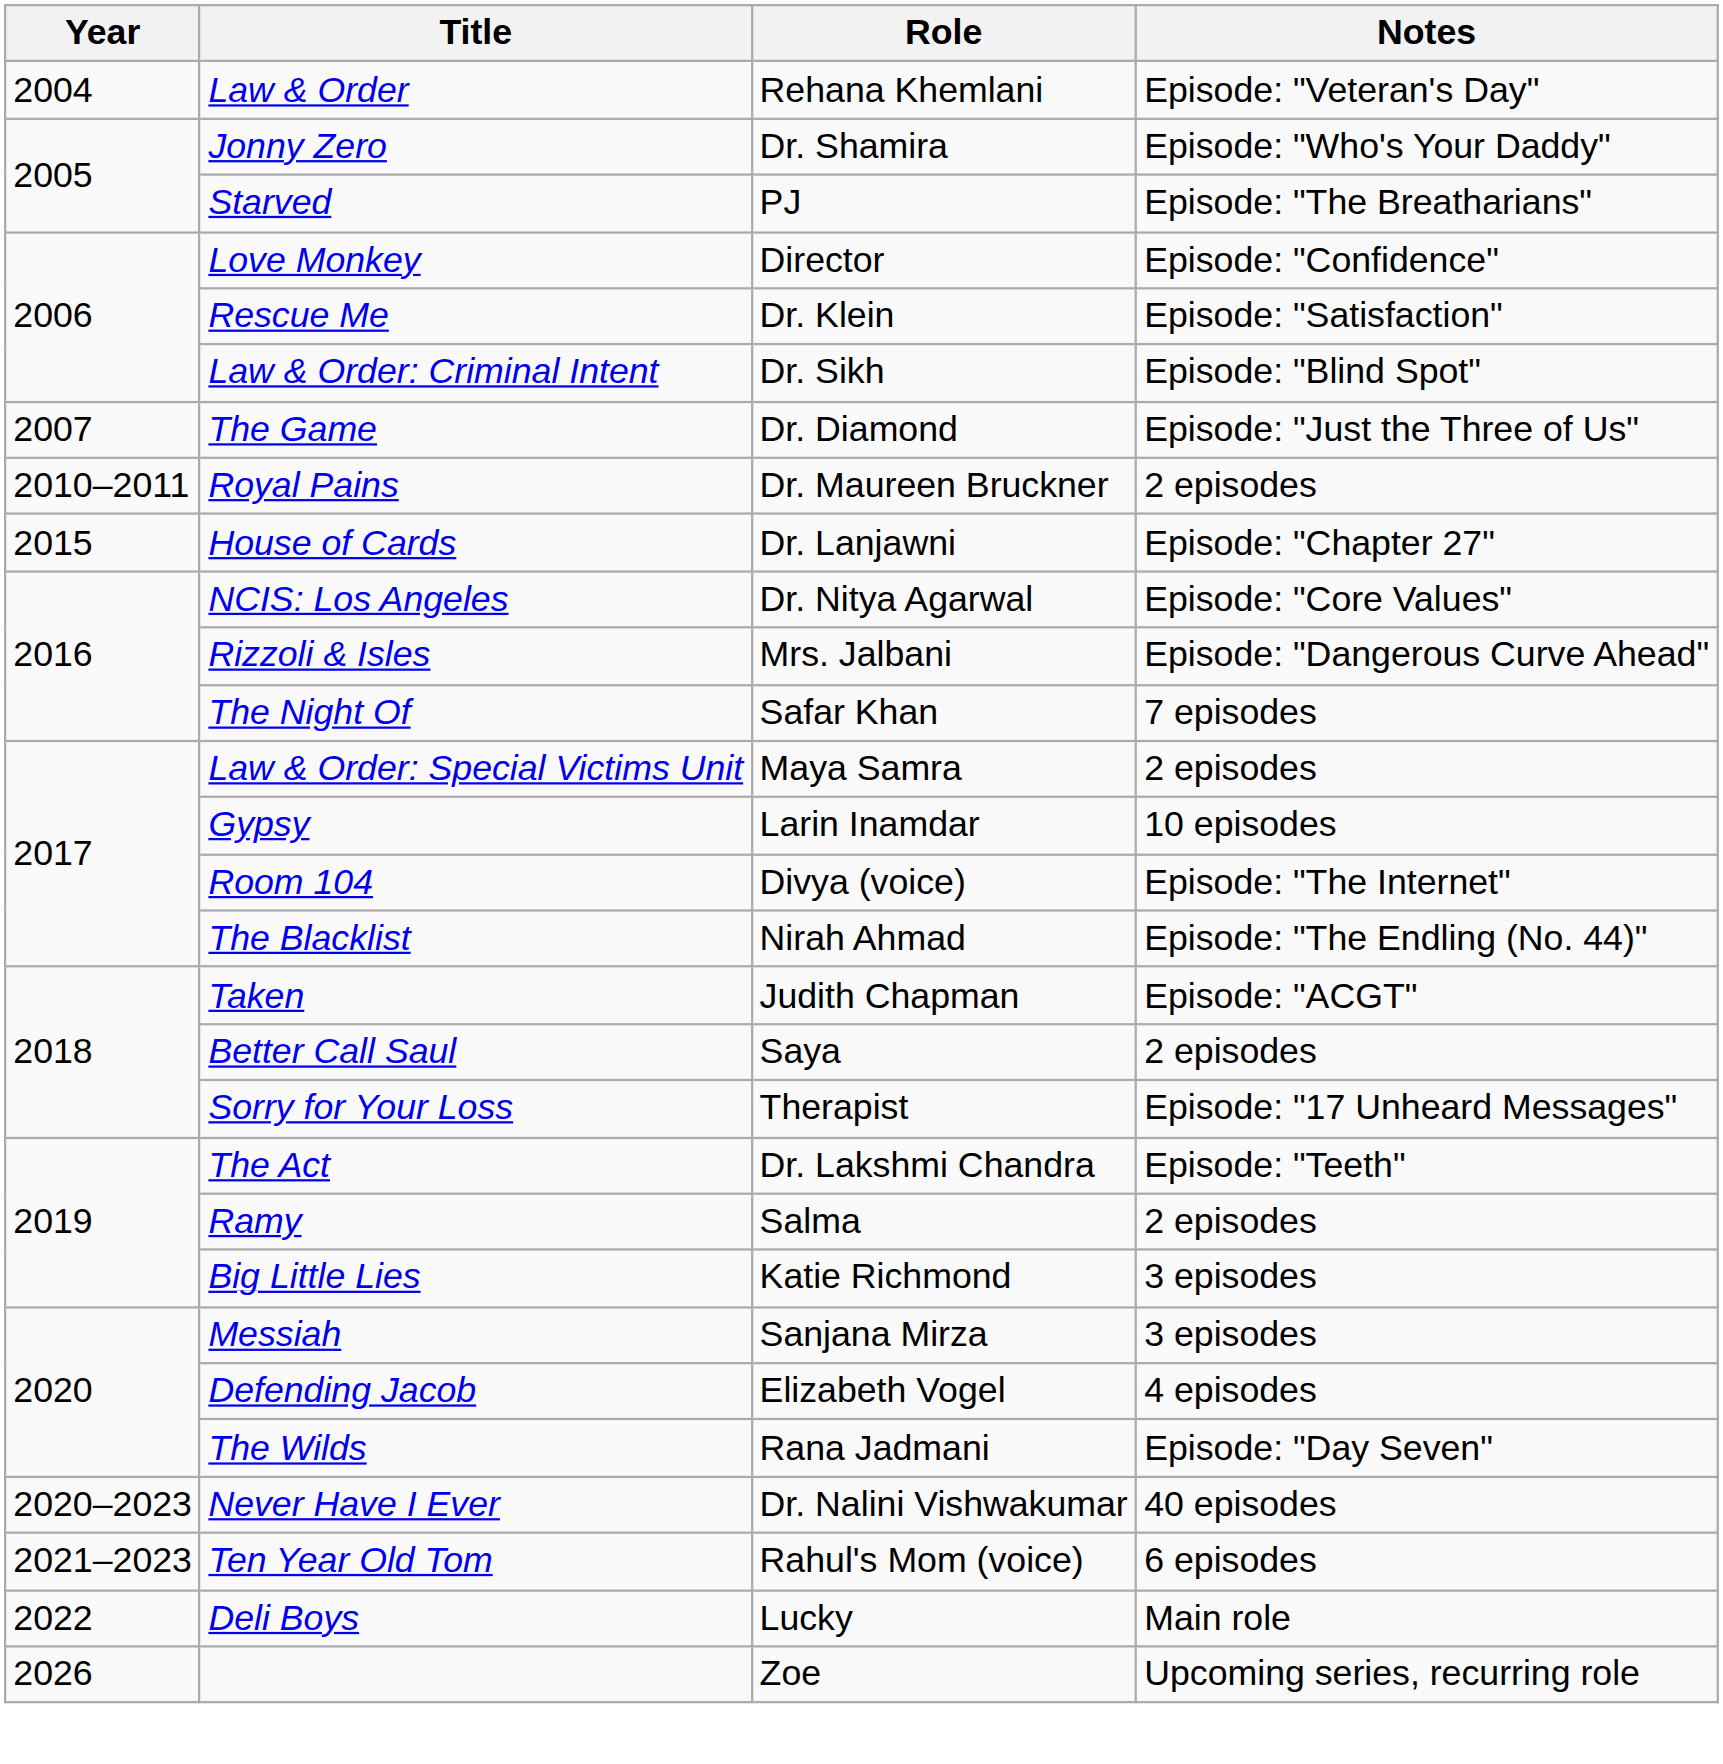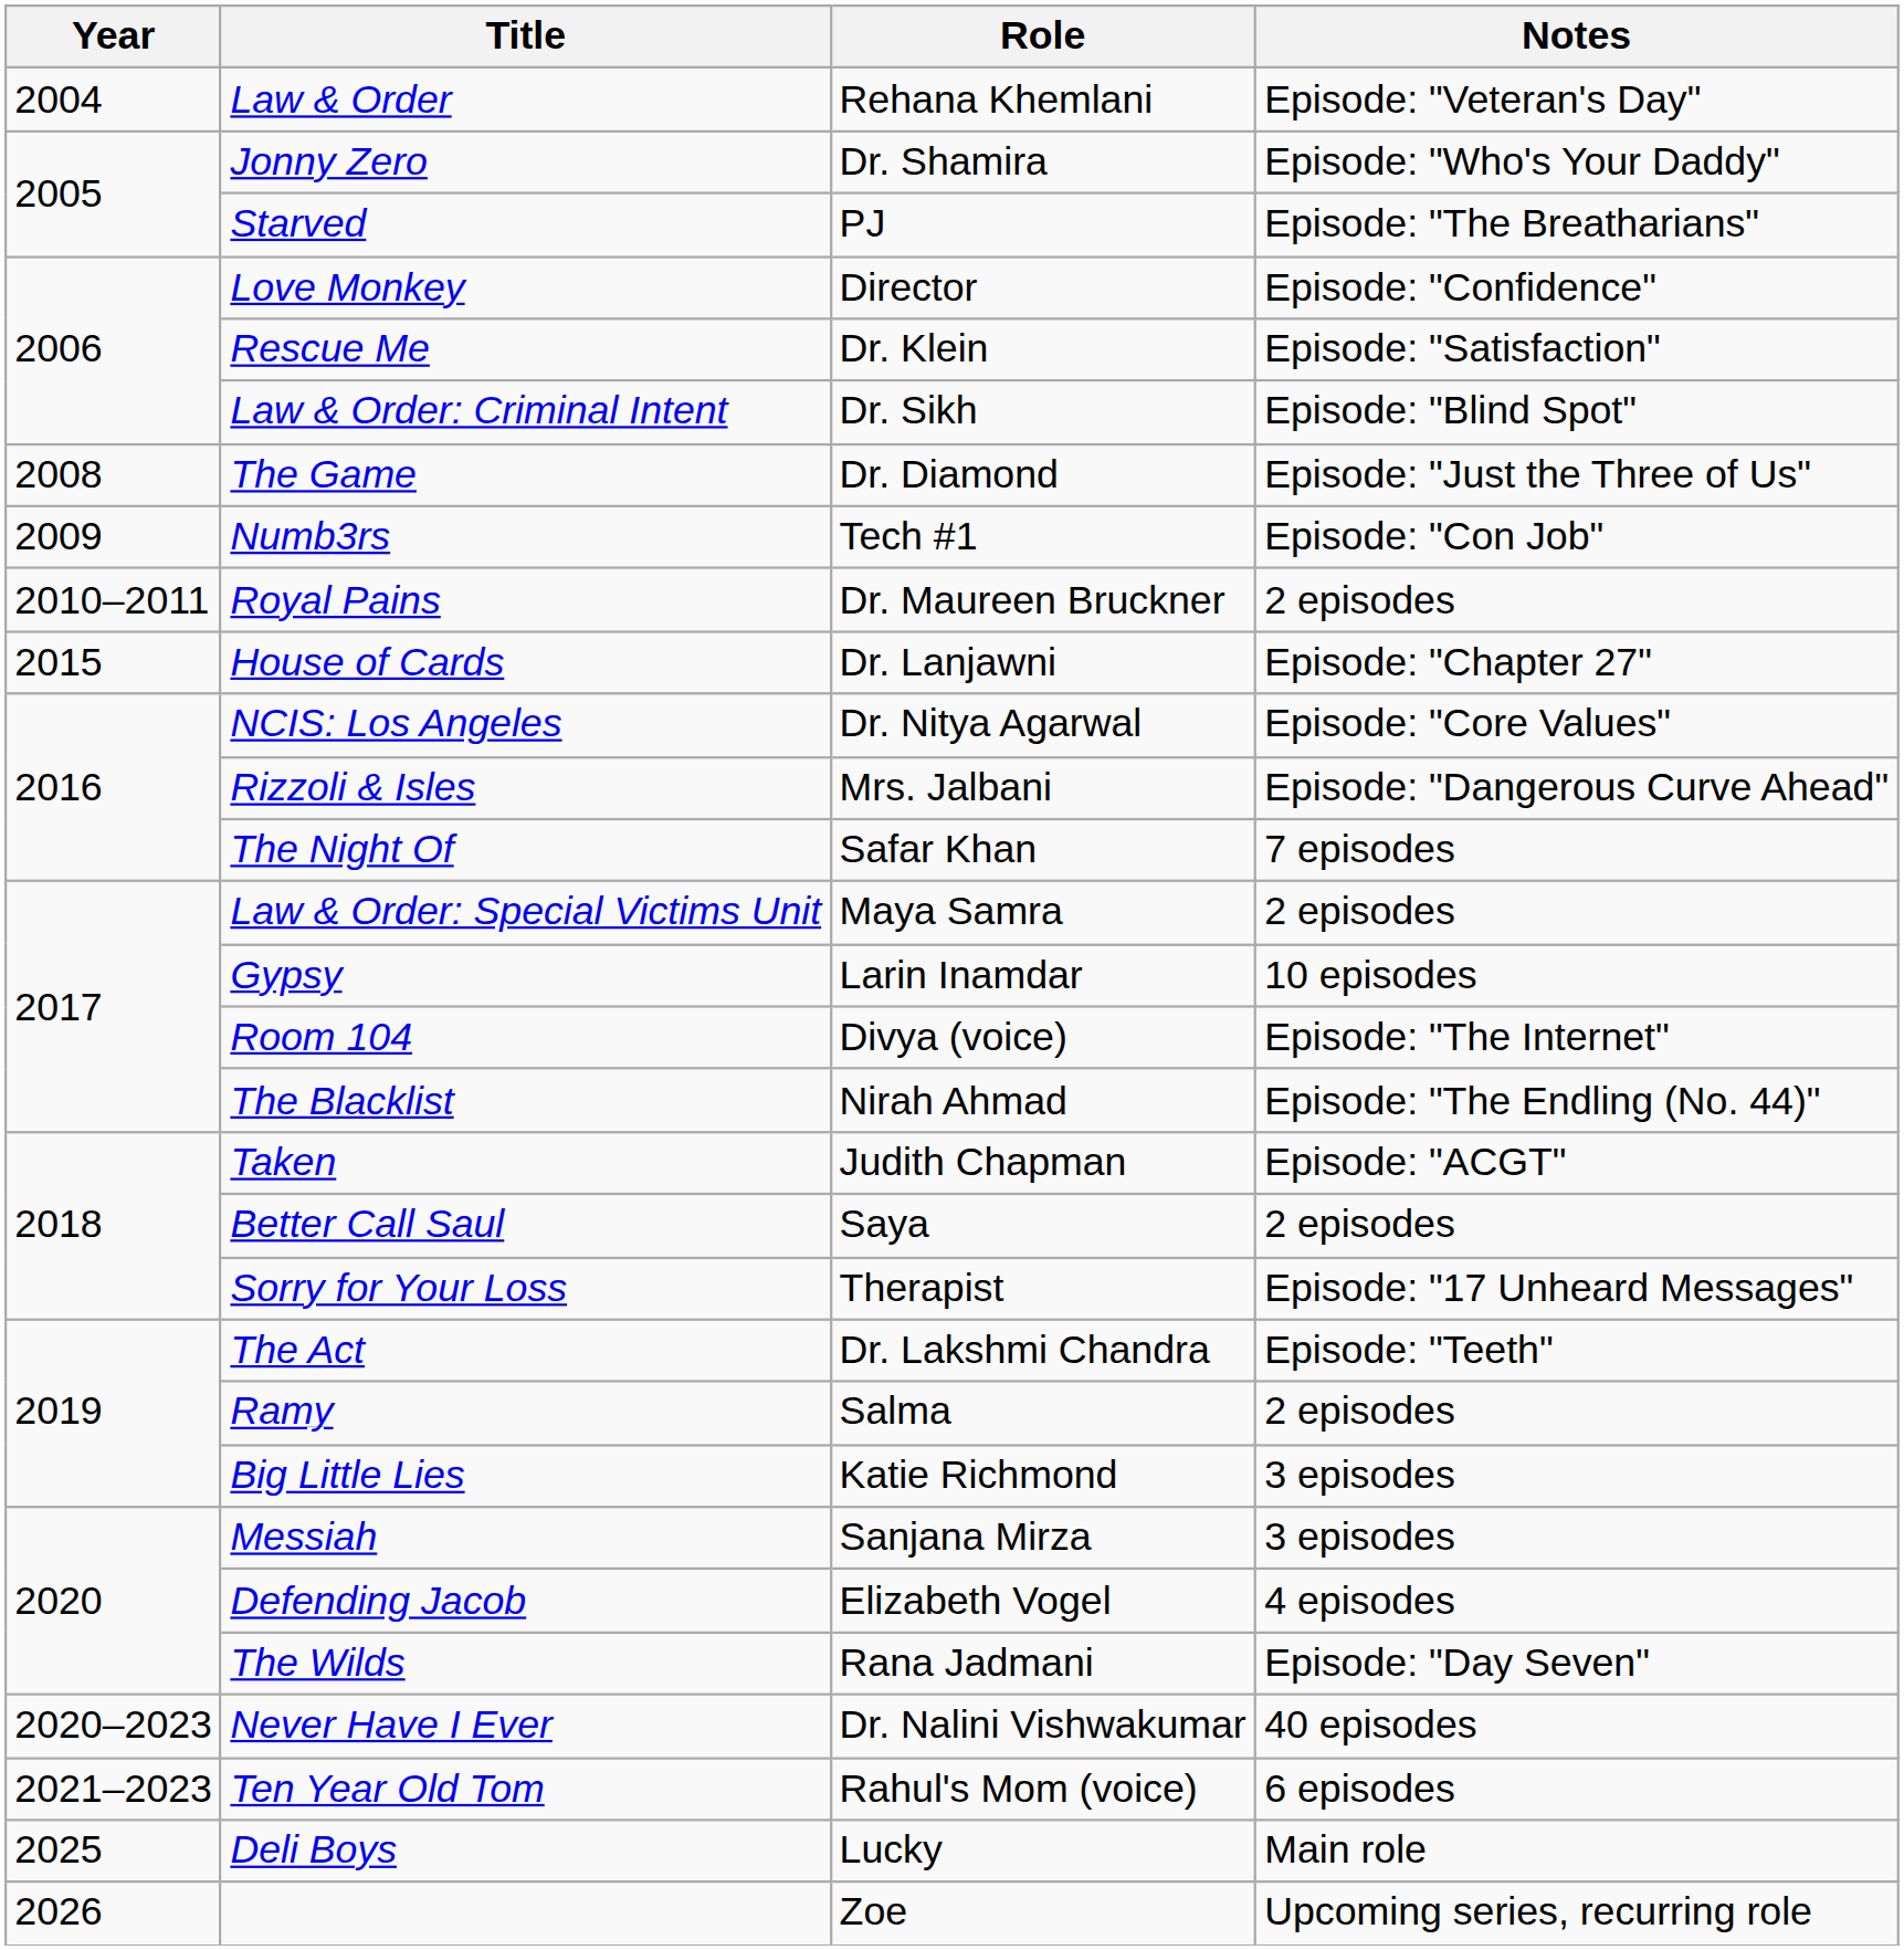 <table class="wikitable sortable">
 <tr>
 <th>Year</th>
 <th>Title</th>
 <th>Role</th>
 <th class="unsortable">Notes</th>
 </tr>
 <tr>
 <td>2004</td>
 <td><em><a href='#'>Law & Order</a></em></td>
 <td>Rehana Khemlani</td>
 <td>Episode: "Veteran's Day"</td>
 </tr>
 <tr>
 <td rowspan="2">2005</td>
 <td><em><a href='#'>Jonny Zero</a></em></td>
 <td>Dr. Shamira</td>
 <td>Episode: "Who's Your Daddy"</td>
 </tr>
 <tr>
 <td><em><a href='#'>Starved</a></em></td>
 <td>PJ</td>
 <td>Episode: "The Breatharians"</td>
 </tr>
 <tr>
 <td rowspan="3">2006</td>
 <td><em><a href='#'>Love Monkey</a></em></td>
 <td>Director</td>
 <td>Episode: "Confidence"</td>
 </tr>
 <tr>
 <td><em><a href='#'>Rescue Me</a></em></td>
 <td>Dr. Klein</td>
 <td>Episode: "Satisfaction"</td>
 </tr>
 <tr>
 <td><em><a href='#'>Law & Order: Criminal Intent</a></em></td>
 <td>Dr. Sikh</td>
 <td>Episode: "Blind Spot"</td>
 </tr>
 <tr>
-<td>2007</td>
+<td>2008</td>
 <td><em><a href='#'>The Game</a></em></td>
 <td>Dr. Diamond</td>
 <td>Episode: "Just the Three of Us"</td>
+</tr>
+<tr>
+<td>2009</td>
+<td><em><a href='#'>Numb3rs</a></em></td>
+<td>Tech #1</td>
+<td>Episode: "Con Job"</td>
 </tr>
 <tr>
 <td>2010–2011</td>
 <td><em><a href='#'>Royal Pains</a></em></td>
 <td>Dr. Maureen Bruckner</td>
 <td>2 episodes</td>
 </tr>
 <tr>
 <td>2015</td>
 <td><em><a href='#'>House of Cards</a></em></td>
 <td>Dr. Lanjawni</td>
 <td>Episode: "Chapter 27"</td>
 </tr>
 <tr>
 <td rowspan="3">2016</td>
 <td><em><a href='#'>NCIS: Los Angeles</a></em></td>
 <td>Dr. Nitya Agarwal</td>
 <td>Episode: "Core Values"</td>
 </tr>
 <tr>
 <td><em><a href='#'>Rizzoli & Isles</a></em></td>
 <td>Mrs. Jalbani</td>
 <td>Episode: "Dangerous Curve Ahead"</td>
 </tr>
 <tr>
 <td><em><a href='#'>The Night Of</a></em></td>
 <td>Safar Khan</td>
 <td>7 episodes</td>
 </tr>
 <tr>
 <td rowspan="4">2017</td>
 <td><em><a href='#'>Law & Order: Special Victims Unit</a></em></td>
 <td>Maya Samra</td>
 <td>2 episodes</td>
 </tr>
 <tr>
 <td><em><a href='#'>Gypsy</a></em></td>
 <td>Larin Inamdar</td>
 <td>10 episodes</td>
 </tr>
 <tr>
 <td><em><a href='#'>Room 104</a></em></td>
 <td>Divya (voice)</td>
 <td>Episode: "The Internet"</td>
 </tr>
 <tr>
 <td><em><a href='#'>The Blacklist</a></em></td>
 <td>Nirah Ahmad</td>
 <td>Episode: "The Endling (No. 44)"</td>
 </tr>
 <tr>
 <td rowspan="3">2018</td>
 <td><em><a href='#'>Taken</a></em></td>
 <td>Judith Chapman</td>
 <td>Episode: "ACGT"</td>
 </tr>
 <tr>
 <td><em><a href='#'>Better Call Saul</a></em></td>
 <td>Saya</td>
 <td>2 episodes</td>
 </tr>
 <tr>
 <td><em><a href='#'>Sorry for Your Loss</a></em></td>
 <td>Therapist</td>
 <td>Episode: "17 Unheard Messages"</td>
 </tr>
 <tr>
 <td rowspan="3">2019</td>
 <td><em><a href='#'>The Act</a></em></td>
 <td>Dr. Lakshmi Chandra</td>
 <td>Episode: "Teeth"</td>
 </tr>
 <tr>
 <td><em><a href='#'>Ramy</a></em></td>
 <td>Salma</td>
 <td>2 episodes</td>
 </tr>
 <tr>
 <td><em><a href='#'>Big Little Lies</a></em></td>
 <td>Katie Richmond</td>
 <td>3 episodes</td>
 </tr>
 <tr>
 <td rowspan="3">2020</td>
 <td><em><a href='#'>Messiah</a></em></td>
 <td>Sanjana Mirza</td>
 <td>3 episodes</td>
 </tr>
 <tr>
 <td><em><a href='#'>Defending Jacob</a></em></td>
 <td>Elizabeth Vogel</td>
 <td>4 episodes</td>
 </tr>
 <tr>
 <td><em><a href='#'>The Wilds</a></em></td>
 <td>Rana Jadmani</td>
 <td>Episode: "Day Seven"</td>
 </tr>
 <tr>
 <td>2020–2023</td>
 <td><em><a href='#'>Never Have I Ever</a></em></td>
 <td>Dr. Nalini Vishwakumar</td>
 <td>40 episodes</td>
 </tr>
 <tr>
 <td>2021–2023</td>
 <td><em><a href='#'>Ten Year Old Tom</a></em></td>
 <td>Rahul's Mom (voice)</td>
 <td>6 episodes</td>
 </tr>
 <tr>
-<td>2022</td>
+<td>2025</td>
 <td><a href='#'><em>Deli Boys</em></a></td>
 <td>Lucky</td>
 <td>Main role</td>
 </tr>
 <tr>
 <td>2026</td>
 <td></td>
 <td>Zoe</td>
 <td>Upcoming series, recurring role</td>
 </tr>
 </table>
